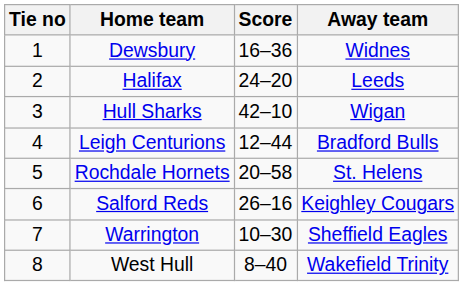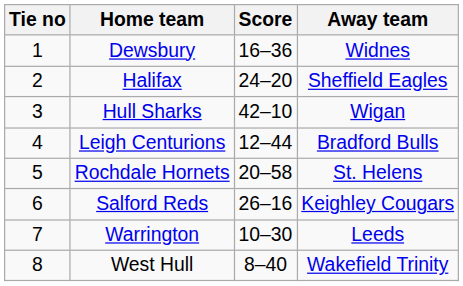 <table class="wikitable" style="text-align:center">
 <tr>
 <th>Tie no</th>
 <th>Home team</th>
 <th>Score</th>
 <th>Away team</th>
 </tr>
 <tr>
 <td>1</td>
 <td><a href='#'>Dewsbury</a></td>
 <td>16–36</td>
 <td><a href='#'>Widnes</a></td>
 </tr>
 <tr>
 <td>2</td>
 <td><a href='#'>Halifax</a></td>
 <td>24–20</td>
-<td><a href='#'>Leeds</a></td>
+<td><a href='#'>Sheffield Eagles</a></td>
 </tr>
 <tr>
 <td>3</td>
 <td><a href='#'>Hull Sharks</a></td>
 <td>42–10</td>
 <td><a href='#'>Wigan</a></td>
 </tr>
 <tr>
 <td>4</td>
 <td><a href='#'>Leigh Centurions</a></td>
 <td>12–44</td>
 <td><a href='#'>Bradford Bulls</a></td>
 </tr>
 <tr>
 <td>5</td>
 <td><a href='#'>Rochdale Hornets</a></td>
 <td>20–58</td>
 <td><a href='#'>St. Helens</a></td>
 </tr>
 <tr>
 <td>6</td>
 <td><a href='#'>Salford Reds</a></td>
 <td>26–16</td>
 <td><a href='#'>Keighley Cougars</a></td>
 </tr>
 <tr>
 <td>7</td>
 <td><a href='#'>Warrington</a></td>
 <td>10–30</td>
-<td><a href='#'>Sheffield Eagles</a></td>
+<td><a href='#'>Leeds</a></td>
 </tr>
 <tr>
 <td>8</td>
 <td>West Hull</td>
 <td>8–40</td>
 <td><a href='#'>Wakefield Trinity</a></td>
 </tr>
 </table>
